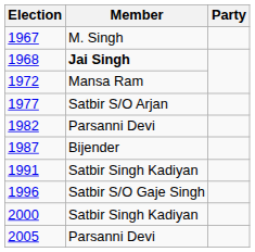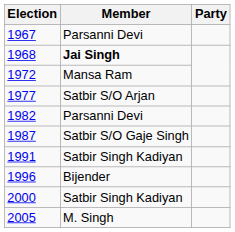 <table class="wikitable sortable">
 <tr>
 <th>Election</th>
 <th>Member</th>
 <th colspan=2>Party</th>
 </tr>
 <tr>
 <td><a href='#'>1967</a></td>
-<td>M. Singh</td>
+<td>Parsanni Devi</td>
 <td></td>
 </tr>
 <tr>
 <td><a href='#'>1968</a></td>
 <td><strong>Jai Singh</strong></td>
 </tr>
 <tr>
 <td><a href='#'>1972</a></td>
 <td>Mansa Ram</td>
 </tr>
 <tr>
 <td><a href='#'>1977</a></td>
 <td>Satbir S/O Arjan</td>
 <td></td>
 </tr>
 <tr>
 <td><a href='#'>1982</a></td>
 <td>Parsanni Devi</td>
 <td></td>
 </tr>
 <tr>
 <td><a href='#'>1987</a></td>
-<td>Bijender</td>
+<td>Satbir S/O Gaje Singh</td>
 <td></td>
 </tr>
 <tr>
 <td><a href='#'>1991</a></td>
 <td>Satbir Singh Kadiyan</td>
 <td></td>
 </tr>
 <tr>
 <td><a href='#'>1996</a></td>
-<td>Satbir S/O Gaje Singh</td>
+<td>Bijender</td>
 <td></td>
 </tr>
 <tr>
 <td><a href='#'>2000</a></td>
 <td>Satbir Singh Kadiyan</td>
 <td></td>
 </tr>
 <tr>
 <td><a href='#'>2005</a></td>
-<td>Parsanni Devi</td>
+<td>M. Singh</td>
 <td></td>
 </tr>
 </table>
